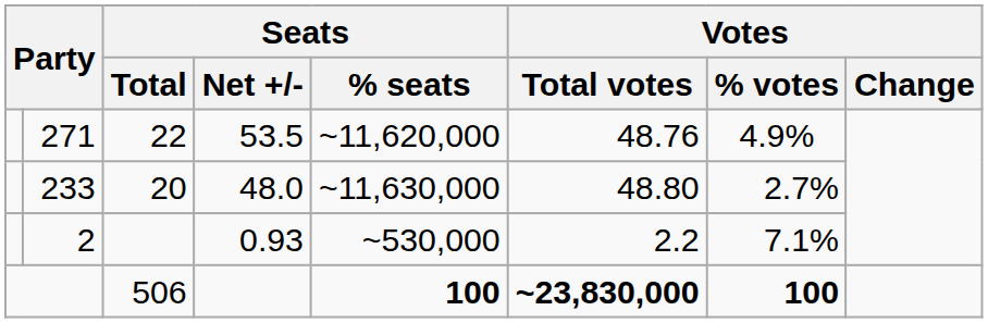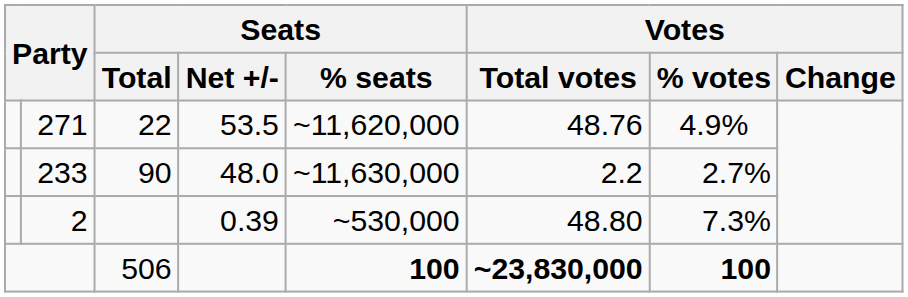 <table class="wikitable sortable" style="text-align:right; font-size:95%;">
 <tr>
 <th colspan="2" rowspan="2">Party</th>
 <th colspan="3">Seats</th>
 <th colspan="3">Votes</th>
 </tr>
 <tr>
 <th>Total</th>
 <th>Net +/-</th>
 <th>% seats</th>
 <th>Total votes</th>
 <th>% votes</th>
 <th>Change</th>
 </tr>
 <tr>
 <td></td>
 <td align="right">271</td>
 <td align="right">22</td>
 <td align="right">53.5</td>
 <td align="right">~11,620,000</td>
 <td align="right">48.76</td>
 <td style="text-align:center">4.9%</td>
 </tr>
 <tr>
 <td></td>
 <td align="right">233</td>
-<td align="right">20</td>
+<td align="right">90</td>
 <td align="right">48.0</td>
 <td align="right">~11,630,000</td>
-<td align="right">48.80</td>
+<td align="right">2.2</td>
 <td> 2.7%</td>
 </tr>
 <tr>
 <td></td>
 <td align="right">2</td>
 <td align="right"></td>
-<td align="right">0.93</td>
+<td align="right">0.39</td>
 <td align="right">~530,000</td>
-<td align="right">2.2</td>
-<td> 7.1%</td>
+<td align="right">48.80</td>
+<td> 7.3%</td>
 </tr>
 <tr>
 <td colspan="2" style="text-align:right"></td>
 <td align="right">506</td>
 <td></td>
 <td align="right"><strong>100</strong></td>
 <td align="right"><strong>~23,830,000</strong></td>
 <td align="right"><strong>100</strong></td>
 <td></td>
 </tr>
 </table>
